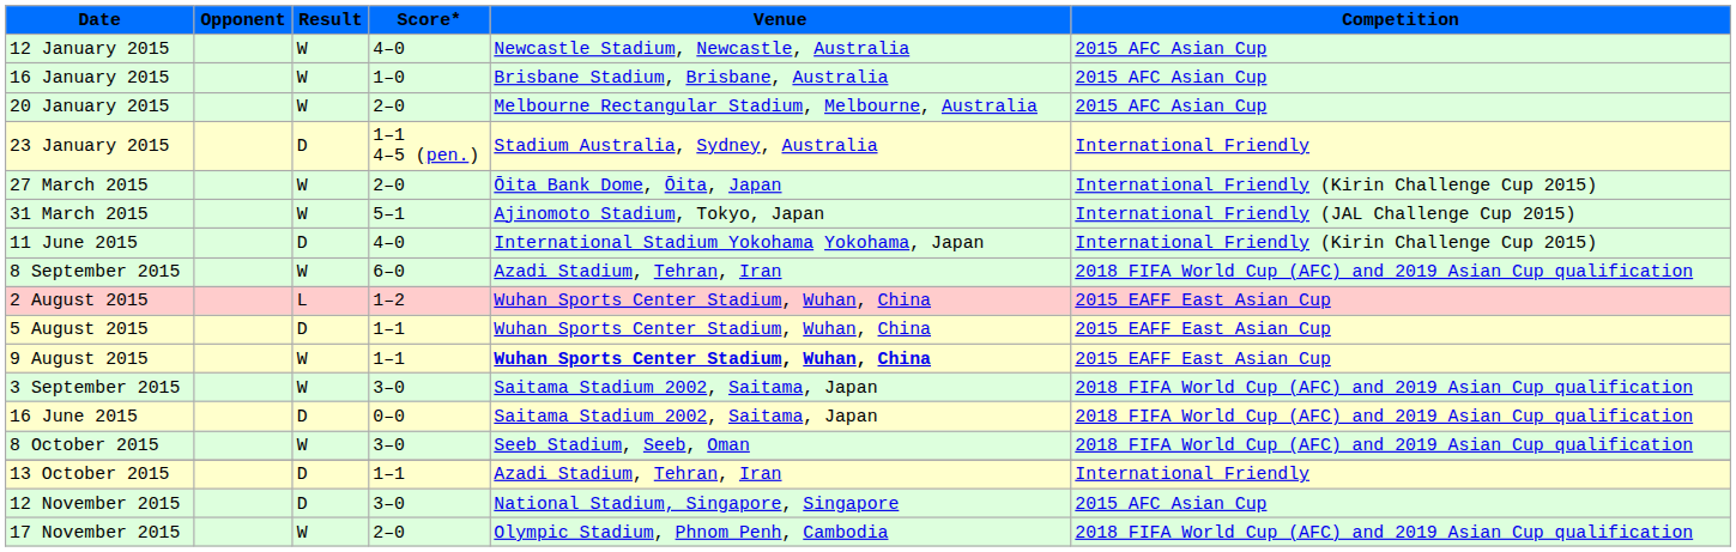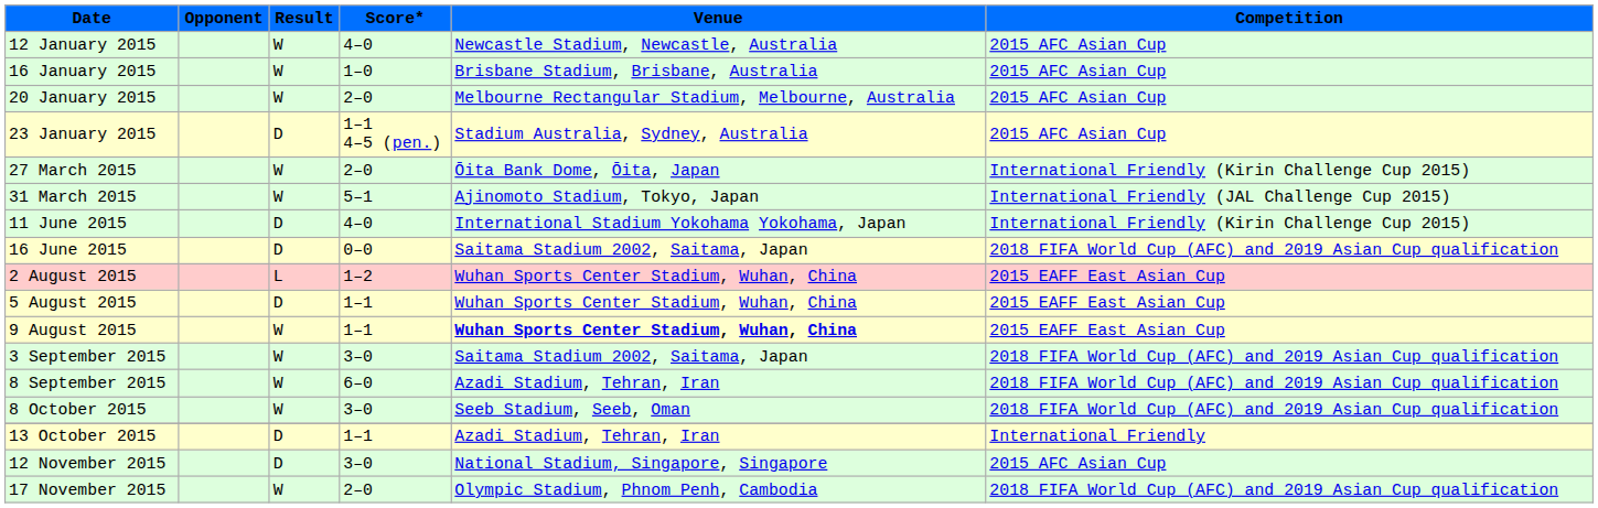 <table width=100% class="wikitable">
 <tr>
 <th style="background:#0070FF;"><span>Date</span></th>
 <th style="background:#0070FF;"><span>Opponent</span></th>
 <th style="background:#0070FF;"><span>Result</span></th>
 <th style="background:#0070FF;"><span>Score*</span></th>
 <th style="background:#0070FF;"><span>Venue</span></th>
 <th style="background:#0070FF;"><span>Competition</span></th>
 </tr>
 <tr style="background:#dfd;">
 <td>12 January 2015</td>
 <td></td>
 <td>W</td>
 <td>4–0</td>
 <td> <a href='#'>Newcastle Stadium</a>, <a href='#'>Newcastle</a>, <a href='#'>Australia</a></td>
 <td><a href='#'>2015 AFC Asian Cup</a></td>
 </tr>
 <tr style="background:#dfd;">
 <td>16 January 2015</td>
 <td></td>
 <td>W</td>
 <td>1–0</td>
 <td> <a href='#'>Brisbane Stadium</a>, <a href='#'>Brisbane</a>, <a href='#'>Australia</a></td>
 <td><a href='#'>2015 AFC Asian Cup</a></td>
 </tr>
 <tr style="background:#dfd;">
 <td>20 January 2015</td>
 <td></td>
 <td>W</td>
 <td>2–0</td>
 <td> <a href='#'>Melbourne Rectangular Stadium</a>, <a href='#'>Melbourne</a>, <a href='#'>Australia</a></td>
 <td><a href='#'>2015 AFC Asian Cup</a></td>
 </tr>
 <tr style="background:#ffc;">
 <td>23 January 2015</td>
 <td></td>
 <td>D</td>
 <td>1–1<br>4–5 (<a href='#'>pen.</a>)</td>
 <td> <a href='#'>Stadium Australia</a>, <a href='#'>Sydney</a>, <a href='#'>Australia</a></td>
-<td><a href='#'>International Friendly</a></td>
+<td><a href='#'>2015 AFC Asian Cup</a></td>
 </tr>
 <tr style="background:#dfd;">
 <td>27 March 2015</td>
 <td></td>
 <td>W</td>
 <td>2–0</td>
 <td> <a href='#'>Ōita Bank Dome</a>, <a href='#'>Ōita</a>, <a href='#'>Japan</a></td>
 <td><a href='#'>International Friendly</a> (Kirin Challenge Cup 2015)</td>
 </tr>
 <tr style="background:#dfd;">
 <td>31 March 2015</td>
 <td></td>
 <td>W</td>
 <td>5–1</td>
 <td> <a href='#'>Ajinomoto Stadium</a>, Tokyo, Japan</td>
 <td><a href='#'>International Friendly</a> (JAL Challenge Cup 2015)</td>
 </tr>
 <tr style="background:#dfd;">
 <td>11 June 2015</td>
 <td></td>
 <td>D</td>
 <td>4–0</td>
 <td> <a href='#'>International Stadium Yokohama</a> <a href='#'>Yokohama</a>, Japan</td>
 <td><a href='#'>International Friendly</a> (Kirin Challenge Cup 2015)</td>
 </tr>
-<tr style="background: #dfd;">
-<td>8 September 2015</td>
+<tr bgcolor=#FFFFCC>
+<td>16 June 2015</td>
 <td></td>
-<td>W</td>
-<td>6–0</td>
-<td> <a href='#'>Azadi Stadium</a>, <a href='#'>Tehran</a>, <a href='#'>Iran</a></td>
+<td>D</td>
+<td>0–0</td>
+<td> <a href='#'>Saitama Stadium 2002</a>, <a href='#'>Saitama</a>, Japan</td>
 <td><a href='#'>2018 FIFA World Cup (AFC) and 2019 Asian Cup qualification</a></td>
 </tr>
 <tr style="background:#fcc;">
 <td>2 August 2015</td>
 <td></td>
 <td>L</td>
 <td>1–2</td>
 <td> <a href='#'>Wuhan Sports Center Stadium</a>, <a href='#'>Wuhan</a>, <a href='#'>China</a></td>
 <td><a href='#'>2015 EAFF East Asian Cup</a></td>
 </tr>
 <tr bgcolor=#FFFFCC>
 <td>5 August 2015</td>
 <td></td>
 <td>D</td>
 <td>1–1</td>
 <td> <a href='#'>Wuhan Sports Center Stadium</a>, <a href='#'>Wuhan</a>, <a href='#'>China</a></td>
 <td><a href='#'>2015 EAFF East Asian Cup</a></td>
 </tr>
 <tr bgcolor=#FFFFCC>
 <td>9 August 2015</td>
 <td></td>
 <td>W</td>
 <td>1–1</td>
 <td><strong> <a href='#'>Wuhan Sports Center Stadium</a>, <a href='#'>Wuhan</a>, <a href='#'>China</a></strong></td>
 <td><a href='#'>2015 EAFF East Asian Cup</a></td>
 </tr>
 <tr style="background: #dfd;">
 <td>3 September 2015</td>
 <td></td>
 <td>W</td>
 <td>3–0</td>
 <td> <a href='#'>Saitama Stadium 2002</a>, <a href='#'>Saitama</a>, Japan</td>
 <td><a href='#'>2018 FIFA World Cup (AFC) and 2019 Asian Cup qualification</a></td>
 </tr>
-<tr bgcolor=#FFFFCC>
-<td>16 June 2015</td>
+<tr style="background: #dfd;">
+<td>8 September 2015</td>
 <td></td>
-<td>D</td>
-<td>0–0</td>
-<td> <a href='#'>Saitama Stadium 2002</a>, <a href='#'>Saitama</a>, Japan</td>
+<td>W</td>
+<td>6–0</td>
+<td> <a href='#'>Azadi Stadium</a>, <a href='#'>Tehran</a>, <a href='#'>Iran</a></td>
 <td><a href='#'>2018 FIFA World Cup (AFC) and 2019 Asian Cup qualification</a></td>
 </tr>
 <tr style="background: #dfd;">
 <td>8 October 2015</td>
 <td></td>
 <td>W</td>
 <td>3–0</td>
 <td> <a href='#'>Seeb Stadium</a>, <a href='#'>Seeb</a>, <a href='#'>Oman</a></td>
 <td><a href='#'>2018 FIFA World Cup (AFC) and 2019 Asian Cup qualification</a></td>
 </tr>
 <tr>
 </tr>
 <tr style="background:#ffc;">
 <td>13 October 2015</td>
 <td></td>
 <td>D</td>
 <td>1–1</td>
 <td> <a href='#'>Azadi Stadium</a>, <a href='#'>Tehran</a>, <a href='#'>Iran</a></td>
 <td><a href='#'>International Friendly</a></td>
 </tr>
 <tr style="background: #dfd;">
 <td>12 November 2015</td>
 <td></td>
 <td>D</td>
 <td>3–0</td>
 <td> <a href='#'>National Stadium, Singapore</a>, <a href='#'>Singapore</a></td>
 <td><a href='#'>2015 AFC Asian Cup</a></td>
 </tr>
 <tr style="background: #dfd;">
 <td>17 November 2015</td>
 <td></td>
 <td>W</td>
 <td>2–0</td>
 <td> <a href='#'>Olympic Stadium</a>, <a href='#'>Phnom Penh</a>, <a href='#'>Cambodia</a></td>
 <td><a href='#'>2018 FIFA World Cup (AFC) and 2019 Asian Cup qualification</a></td>
 </tr>
 </table>
